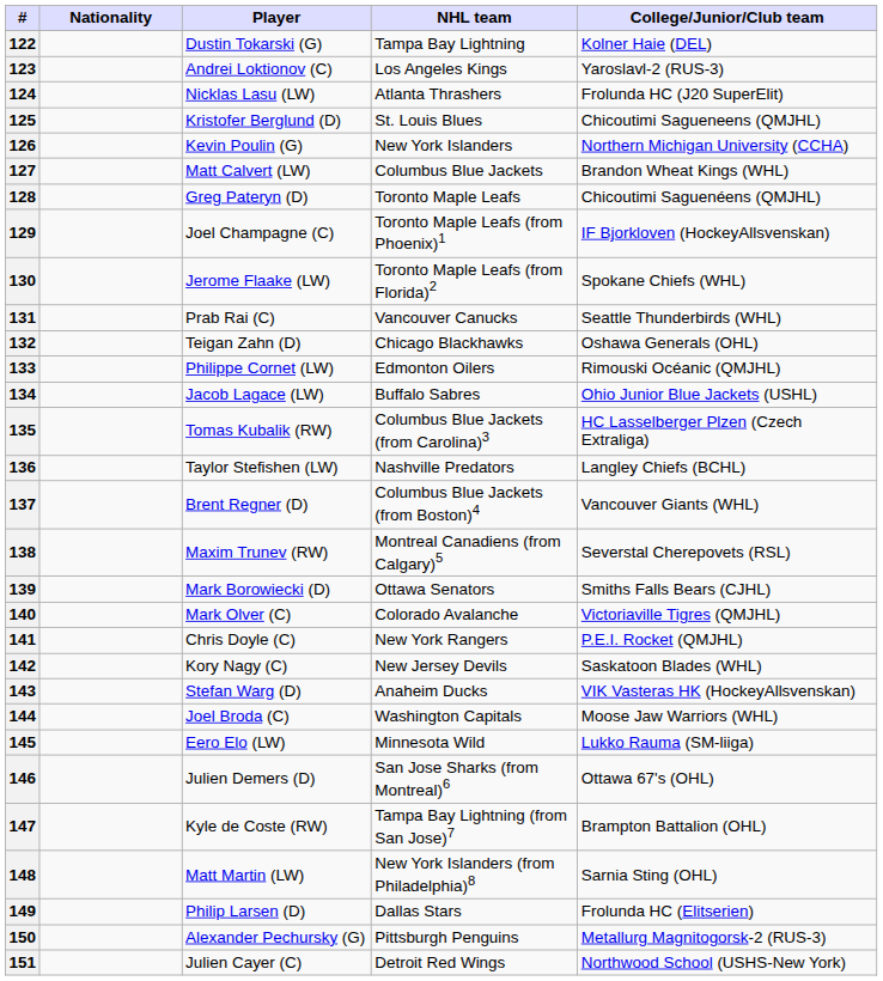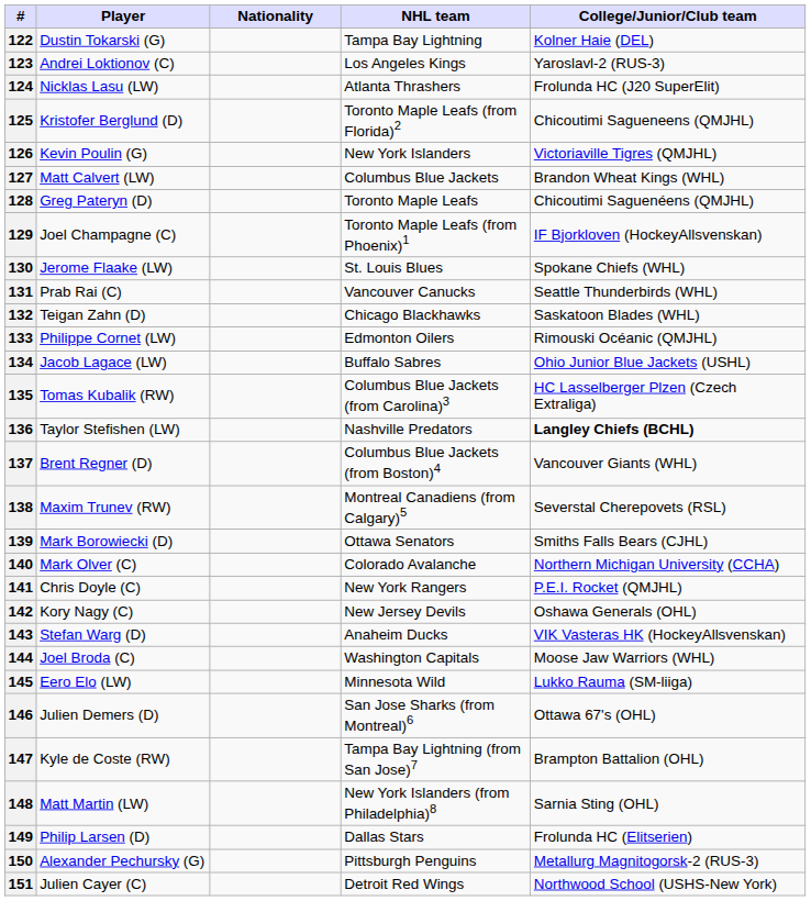 <table class="wikitable sortable">
 <tr>
 <th style="background:#ddf; width:2.75%;">#</th>
+<th style="background:#ddf; width:22.0%;">Player</th>
 <th style="background:#ddf; width:16.5%;">Nationality</th>
-<th style="background:#ddf; width:22.0%;">Player</th>
 <th style="background:#ddf; width:24.0%;">NHL team</th>
 <th style="background:#ddf; width:100.0%;">College/Junior/Club team</th>
 </tr>
 <tr>
 <th>122</th>
+<td><a href='#'>Dustin Tokarski</a> (G)</td>
 <td></td>
-<td><a href='#'>Dustin Tokarski</a> (G)</td>
 <td>Tampa Bay Lightning</td>
 <td><a href='#'>Kolner Haie</a> (<a href='#'>DEL</a>)</td>
 </tr>
 <tr>
 <th>123</th>
+<td><a href='#'>Andrei Loktionov</a> (C)</td>
 <td></td>
-<td><a href='#'>Andrei Loktionov</a> (C)</td>
 <td>Los Angeles Kings</td>
 <td>Yaroslavl-2 (RUS-3)</td>
 </tr>
 <tr>
 <th>124</th>
+<td><a href='#'>Nicklas Lasu</a> (LW)</td>
 <td></td>
-<td><a href='#'>Nicklas Lasu</a> (LW)</td>
 <td>Atlanta Thrashers</td>
 <td>Frolunda HC (J20 SuperElit)</td>
 </tr>
 <tr>
 <th>125</th>
+<td><a href='#'>Kristofer Berglund</a> (D)</td>
 <td></td>
-<td><a href='#'>Kristofer Berglund</a> (D)</td>
-<td>St. Louis Blues</td>
+<td>Toronto Maple Leafs (from Florida)<sup>2</sup></td>
 <td>Chicoutimi Sagueneens (QMJHL)</td>
 </tr>
 <tr>
 <th>126</th>
+<td><a href='#'>Kevin Poulin</a> (G)</td>
 <td></td>
-<td><a href='#'>Kevin Poulin</a> (G)</td>
 <td>New York Islanders</td>
-<td><a href='#'>Northern Michigan University</a> (<a href='#'>CCHA</a>)</td>
+<td><a href='#'>Victoriaville Tigres</a> (QMJHL)</td>
 </tr>
 <tr>
 <th>127</th>
+<td><a href='#'>Matt Calvert</a> (LW)</td>
 <td></td>
-<td><a href='#'>Matt Calvert</a> (LW)</td>
 <td>Columbus Blue Jackets</td>
 <td>Brandon Wheat Kings (WHL)</td>
 </tr>
 <tr>
 <th>128</th>
+<td><a href='#'>Greg Pateryn</a> (D)</td>
 <td></td>
-<td><a href='#'>Greg Pateryn</a> (D)</td>
 <td>Toronto Maple Leafs</td>
 <td>Chicoutimi Saguenéens (QMJHL)</td>
 </tr>
 <tr>
 <th>129</th>
+<td>Joel Champagne (C)</td>
 <td></td>
-<td>Joel Champagne (C)</td>
 <td>Toronto Maple Leafs (from Phoenix)<sup>1</sup></td>
 <td><a href='#'>IF Bjorkloven</a> (HockeyAllsvenskan)</td>
 </tr>
 <tr>
 <th>130</th>
+<td><a href='#'>Jerome Flaake</a> (LW)</td>
 <td></td>
-<td><a href='#'>Jerome Flaake</a> (LW)</td>
-<td>Toronto Maple Leafs (from Florida)<sup>2</sup></td>
+<td>St. Louis Blues</td>
 <td>Spokane Chiefs (WHL)</td>
 </tr>
 <tr>
 <th>131</th>
+<td>Prab Rai (C)</td>
 <td></td>
-<td>Prab Rai (C)</td>
 <td>Vancouver Canucks</td>
 <td>Seattle Thunderbirds (WHL)</td>
 </tr>
 <tr>
 <th>132</th>
+<td>Teigan Zahn (D)</td>
 <td></td>
-<td>Teigan Zahn (D)</td>
 <td>Chicago Blackhawks</td>
-<td>Oshawa Generals (OHL)</td>
+<td>Saskatoon Blades (WHL)</td>
 </tr>
 <tr>
 <th>133</th>
+<td><a href='#'>Philippe Cornet</a> (LW)</td>
 <td></td>
-<td><a href='#'>Philippe Cornet</a> (LW)</td>
 <td>Edmonton Oilers</td>
 <td>Rimouski Océanic (QMJHL)</td>
 </tr>
 <tr>
 <th>134</th>
+<td><a href='#'>Jacob Lagace</a> (LW)</td>
 <td></td>
-<td><a href='#'>Jacob Lagace</a> (LW)</td>
 <td>Buffalo Sabres</td>
 <td><a href='#'>Ohio Junior Blue Jackets</a> (USHL)</td>
 </tr>
 <tr>
 <th>135</th>
+<td><a href='#'>Tomas Kubalik</a> (RW)</td>
 <td></td>
-<td><a href='#'>Tomas Kubalik</a> (RW)</td>
 <td>Columbus Blue Jackets (from Carolina)<sup>3</sup></td>
 <td><a href='#'>HC Lasselberger Plzen</a> (Czech Extraliga)</td>
 </tr>
 <tr>
 <th>136</th>
+<td>Taylor Stefishen (LW)</td>
 <td></td>
-<td>Taylor Stefishen (LW)</td>
 <td>Nashville Predators</td>
-<td>Langley Chiefs (BCHL)</td>
+<td><strong>Langley Chiefs (BCHL)</strong></td>
 </tr>
 <tr>
 <th>137</th>
+<td><a href='#'>Brent Regner</a> (D)</td>
 <td></td>
-<td><a href='#'>Brent Regner</a> (D)</td>
 <td>Columbus Blue Jackets (from Boston)<sup>4</sup></td>
 <td>Vancouver Giants (WHL)</td>
 </tr>
 <tr>
 <th>138</th>
+<td><a href='#'>Maxim Trunev</a> (RW)</td>
 <td></td>
-<td><a href='#'>Maxim Trunev</a> (RW)</td>
 <td>Montreal Canadiens (from Calgary)<sup>5</sup></td>
 <td>Severstal Cherepovets (RSL)</td>
 </tr>
 <tr>
 <th>139</th>
+<td><a href='#'>Mark Borowiecki</a> (D)</td>
 <td></td>
-<td><a href='#'>Mark Borowiecki</a> (D)</td>
 <td>Ottawa Senators</td>
 <td>Smiths Falls Bears (CJHL)</td>
 </tr>
 <tr>
 <th>140</th>
+<td><a href='#'>Mark Olver</a> (C)</td>
 <td></td>
-<td><a href='#'>Mark Olver</a> (C)</td>
 <td>Colorado Avalanche</td>
-<td><a href='#'>Victoriaville Tigres</a> (QMJHL)</td>
+<td><a href='#'>Northern Michigan University</a> (<a href='#'>CCHA</a>)</td>
 </tr>
 <tr>
 <th>141</th>
+<td>Chris Doyle (C)</td>
 <td></td>
-<td>Chris Doyle (C)</td>
 <td>New York Rangers</td>
 <td><a href='#'>P.E.I. Rocket</a> (QMJHL)</td>
 </tr>
 <tr>
 <th>142</th>
+<td>Kory Nagy (C)</td>
 <td></td>
-<td>Kory Nagy (C)</td>
 <td>New Jersey Devils</td>
-<td>Saskatoon Blades (WHL)</td>
+<td>Oshawa Generals (OHL)</td>
 </tr>
 <tr>
 <th>143</th>
+<td><a href='#'>Stefan Warg</a> (D)</td>
 <td></td>
-<td><a href='#'>Stefan Warg</a> (D)</td>
 <td>Anaheim Ducks</td>
 <td><a href='#'>VIK Vasteras HK</a> (HockeyAllsvenskan)</td>
 </tr>
 <tr>
 <th>144</th>
+<td><a href='#'>Joel Broda</a> (C)</td>
 <td></td>
-<td><a href='#'>Joel Broda</a> (C)</td>
 <td>Washington Capitals</td>
 <td>Moose Jaw Warriors (WHL)</td>
 </tr>
 <tr>
 <th>145</th>
+<td><a href='#'>Eero Elo</a> (LW)</td>
 <td></td>
-<td><a href='#'>Eero Elo</a> (LW)</td>
 <td>Minnesota Wild</td>
 <td><a href='#'>Lukko Rauma</a> (SM-liiga)</td>
 </tr>
 <tr>
 <th>146</th>
+<td>Julien Demers (D)</td>
 <td></td>
-<td>Julien Demers (D)</td>
 <td>San Jose Sharks (from Montreal)<sup>6</sup></td>
 <td>Ottawa 67's (OHL)</td>
 </tr>
 <tr>
 <th>147</th>
+<td>Kyle de Coste (RW)</td>
 <td></td>
-<td>Kyle de Coste (RW)</td>
 <td>Tampa Bay Lightning (from San Jose)<sup>7</sup></td>
 <td>Brampton Battalion (OHL)</td>
 </tr>
 <tr>
 <th>148</th>
+<td><a href='#'>Matt Martin</a> (LW)</td>
 <td></td>
-<td><a href='#'>Matt Martin</a> (LW)</td>
 <td>New York Islanders (from Philadelphia)<sup>8</sup></td>
 <td>Sarnia Sting (OHL)</td>
 </tr>
 <tr>
 <th>149</th>
+<td><a href='#'>Philip Larsen</a> (D)</td>
 <td></td>
-<td><a href='#'>Philip Larsen</a> (D)</td>
 <td>Dallas Stars</td>
 <td>Frolunda HC (<a href='#'>Elitserien</a>)</td>
 </tr>
 <tr>
 <th>150</th>
+<td><a href='#'>Alexander Pechursky</a> (G)</td>
 <td></td>
-<td><a href='#'>Alexander Pechursky</a> (G)</td>
 <td>Pittsburgh Penguins</td>
 <td><a href='#'>Metallurg Magnitogorsk</a>-2 (RUS-3)</td>
 </tr>
 <tr>
 <th>151</th>
+<td>Julien Cayer (C)</td>
 <td></td>
-<td>Julien Cayer (C)</td>
 <td>Detroit Red Wings</td>
 <td><a href='#'>Northwood School</a> (USHS-New York)</td>
 </tr>
 </table>
